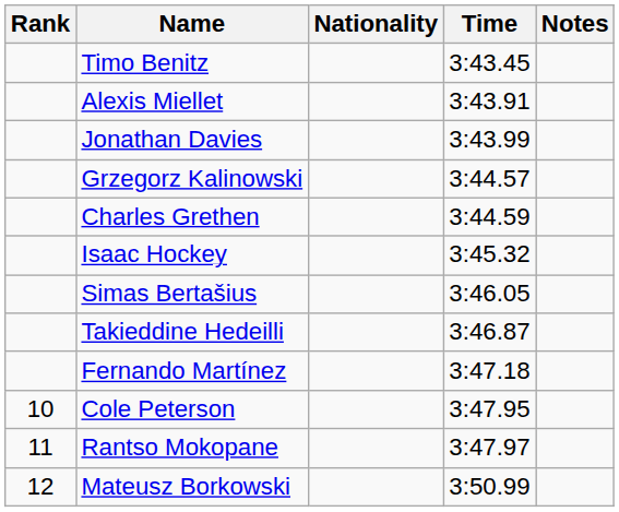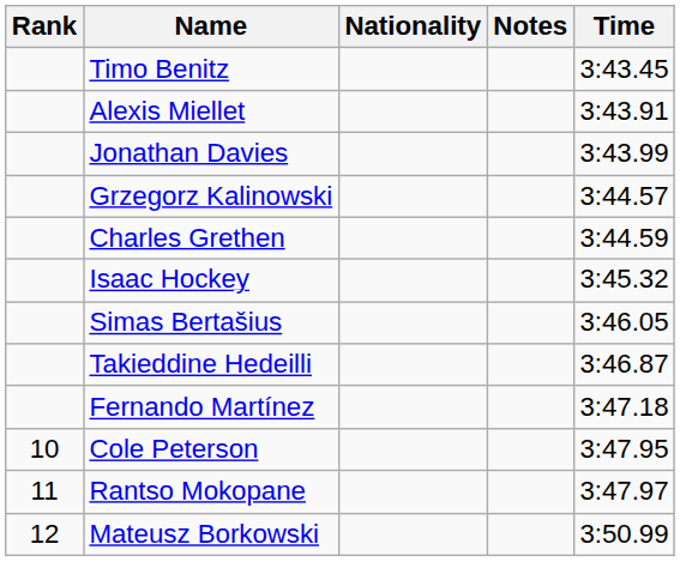 <table class="wikitable sortable" style="text-align:center">
 <tr>
 <th>Rank</th>
 <th>Name</th>
 <th>Nationality</th>
+<th>Notes</th>
 <th>Time</th>
-<th>Notes</th>
 </tr>
 <tr>
 <td></td>
 <td align=left><a href='#'>Timo Benitz</a></td>
 <td align=left></td>
+<td></td>
 <td>3:43.45</td>
-<td></td>
 </tr>
 <tr>
 <td></td>
 <td align=left><a href='#'>Alexis Miellet</a></td>
 <td align=left></td>
+<td></td>
 <td>3:43.91</td>
-<td></td>
 </tr>
 <tr>
 <td></td>
 <td align=left><a href='#'>Jonathan Davies</a></td>
 <td align=left></td>
+<td></td>
 <td>3:43.99</td>
-<td></td>
 </tr>
 <tr>
 <td></td>
 <td align=left><a href='#'>Grzegorz Kalinowski</a></td>
 <td align=left></td>
+<td></td>
 <td>3:44.57</td>
-<td></td>
 </tr>
 <tr>
 <td></td>
 <td align=left><a href='#'>Charles Grethen</a></td>
 <td align=left></td>
+<td></td>
 <td>3:44.59</td>
-<td></td>
 </tr>
 <tr>
 <td></td>
 <td align=left><a href='#'>Isaac Hockey</a></td>
 <td align=left></td>
+<td></td>
 <td>3:45.32</td>
-<td></td>
 </tr>
 <tr>
 <td></td>
 <td align=left><a href='#'>Simas Bertašius</a></td>
 <td align=left></td>
+<td></td>
 <td>3:46.05</td>
-<td></td>
 </tr>
 <tr>
 <td></td>
 <td align=left><a href='#'>Takieddine Hedeilli</a></td>
 <td align=left></td>
+<td></td>
 <td>3:46.87</td>
-<td></td>
 </tr>
 <tr>
 <td></td>
 <td align=left><a href='#'>Fernando Martínez</a></td>
 <td align=left></td>
+<td></td>
 <td>3:47.18</td>
-<td></td>
 </tr>
 <tr>
 <td>10</td>
 <td align=left><a href='#'>Cole Peterson</a></td>
 <td align=left></td>
+<td></td>
 <td>3:47.95</td>
-<td></td>
 </tr>
 <tr>
 <td>11</td>
 <td align=left><a href='#'>Rantso Mokopane</a></td>
 <td align=left></td>
+<td></td>
 <td>3:47.97</td>
-<td></td>
 </tr>
 <tr>
 <td>12</td>
 <td align=left><a href='#'>Mateusz Borkowski</a></td>
 <td align=left></td>
+<td></td>
 <td>3:50.99</td>
-<td></td>
 </tr>
 </table>
